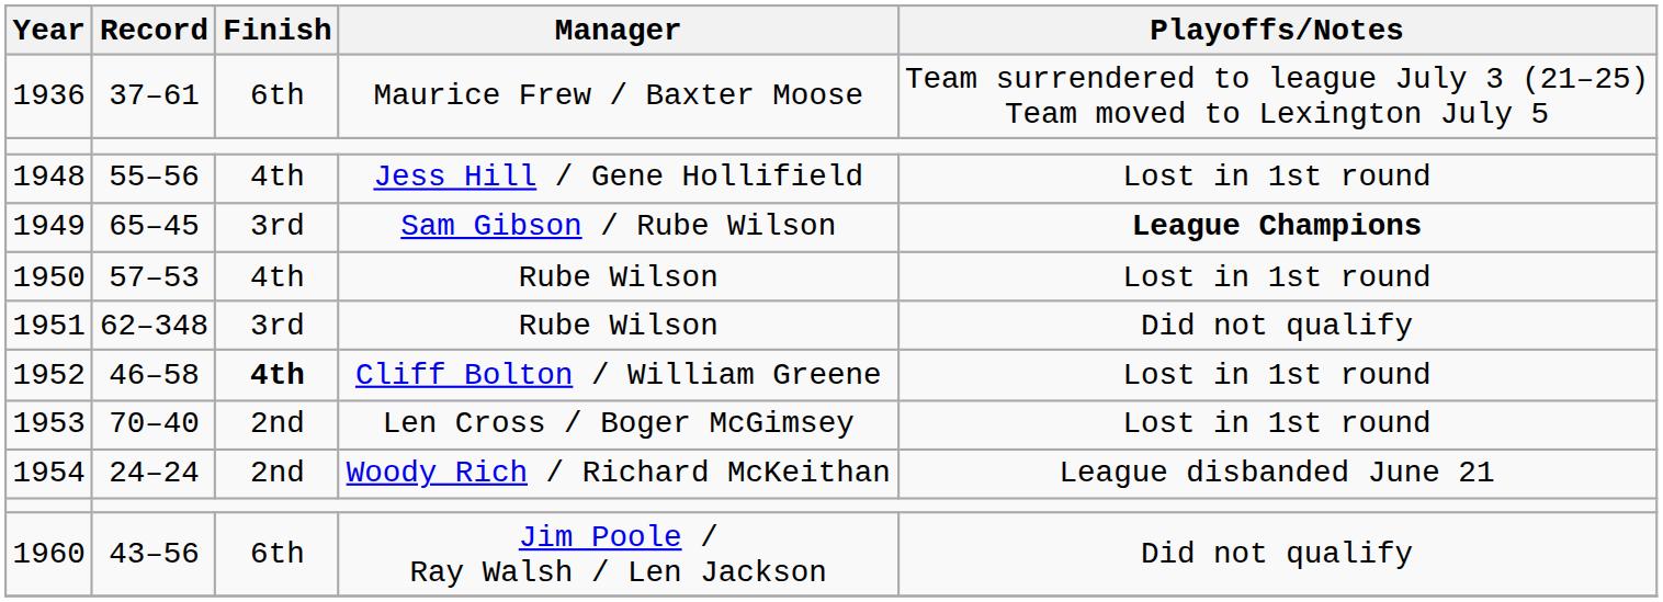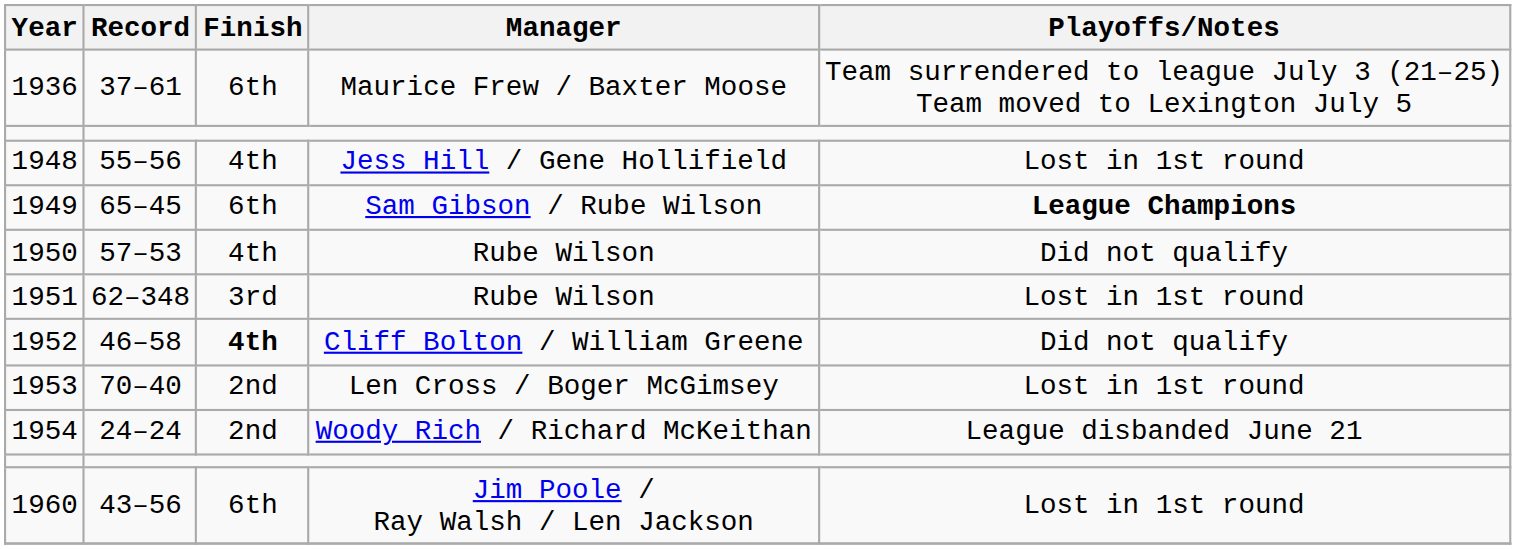 <table class="wikitable" style="text-align:center">
 <tr>
 <th>Year</th>
 <th>Record</th>
 <th>Finish</th>
 <th>Manager</th>
 <th>Playoffs/Notes</th>
 </tr>
 <tr align=center>
 <td>1936</td>
 <td>37–61</td>
 <td>6th</td>
 <td>Maurice Frew / Baxter Moose</td>
 <td>Team surrendered to league July 3 (21–25)<br>Team moved to Lexington July 5</td>
 </tr>
 <tr align=center>
 <td></td>
 </tr>
 <tr align=center>
 <td>1948</td>
 <td>55–56</td>
 <td>4th</td>
 <td><a href='#'>Jess Hill</a> / Gene Hollifield</td>
 <td>Lost in 1st round</td>
 </tr>
 <tr align=center>
 <td>1949</td>
 <td>65–45</td>
-<td>3rd</td>
+<td>6th</td>
 <td><a href='#'>Sam Gibson</a> / Rube Wilson</td>
 <td><strong>League Champions</strong></td>
 </tr>
 <tr align=center>
 <td>1950</td>
 <td>57–53</td>
 <td>4th</td>
 <td>Rube Wilson</td>
-<td>Lost in 1st round</td>
+<td>Did not qualify</td>
 </tr>
 <tr align=center>
 <td>1951</td>
 <td>62–348</td>
 <td>3rd</td>
 <td>Rube Wilson</td>
-<td>Did not qualify</td>
+<td>Lost in 1st round</td>
 </tr>
 <tr align=center>
 <td>1952</td>
 <td>46–58</td>
 <td><strong>4th</strong></td>
 <td><a href='#'>Cliff Bolton</a> / William Greene</td>
-<td>Lost in 1st round</td>
+<td>Did not qualify</td>
 </tr>
 <tr align=center>
 <td>1953</td>
 <td>70–40</td>
 <td>2nd</td>
 <td>Len Cross / Boger McGimsey</td>
 <td>Lost in 1st round</td>
 </tr>
 <tr align=center>
 <td>1954</td>
 <td>24–24</td>
 <td>2nd</td>
 <td><a href='#'>Woody Rich</a> / Richard McKeithan</td>
 <td>League disbanded June 21</td>
 </tr>
 <tr align=center>
 <td></td>
 </tr>
 <tr align=center>
 <td>1960</td>
 <td>43–56</td>
 <td>6th</td>
 <td><a href='#'>Jim Poole</a> / <br>Ray Walsh / Len Jackson</td>
-<td>Did not qualify</td>
+<td>Lost in 1st round</td>
 </tr>
 <tr align=center>
 </tr>
 </table>
